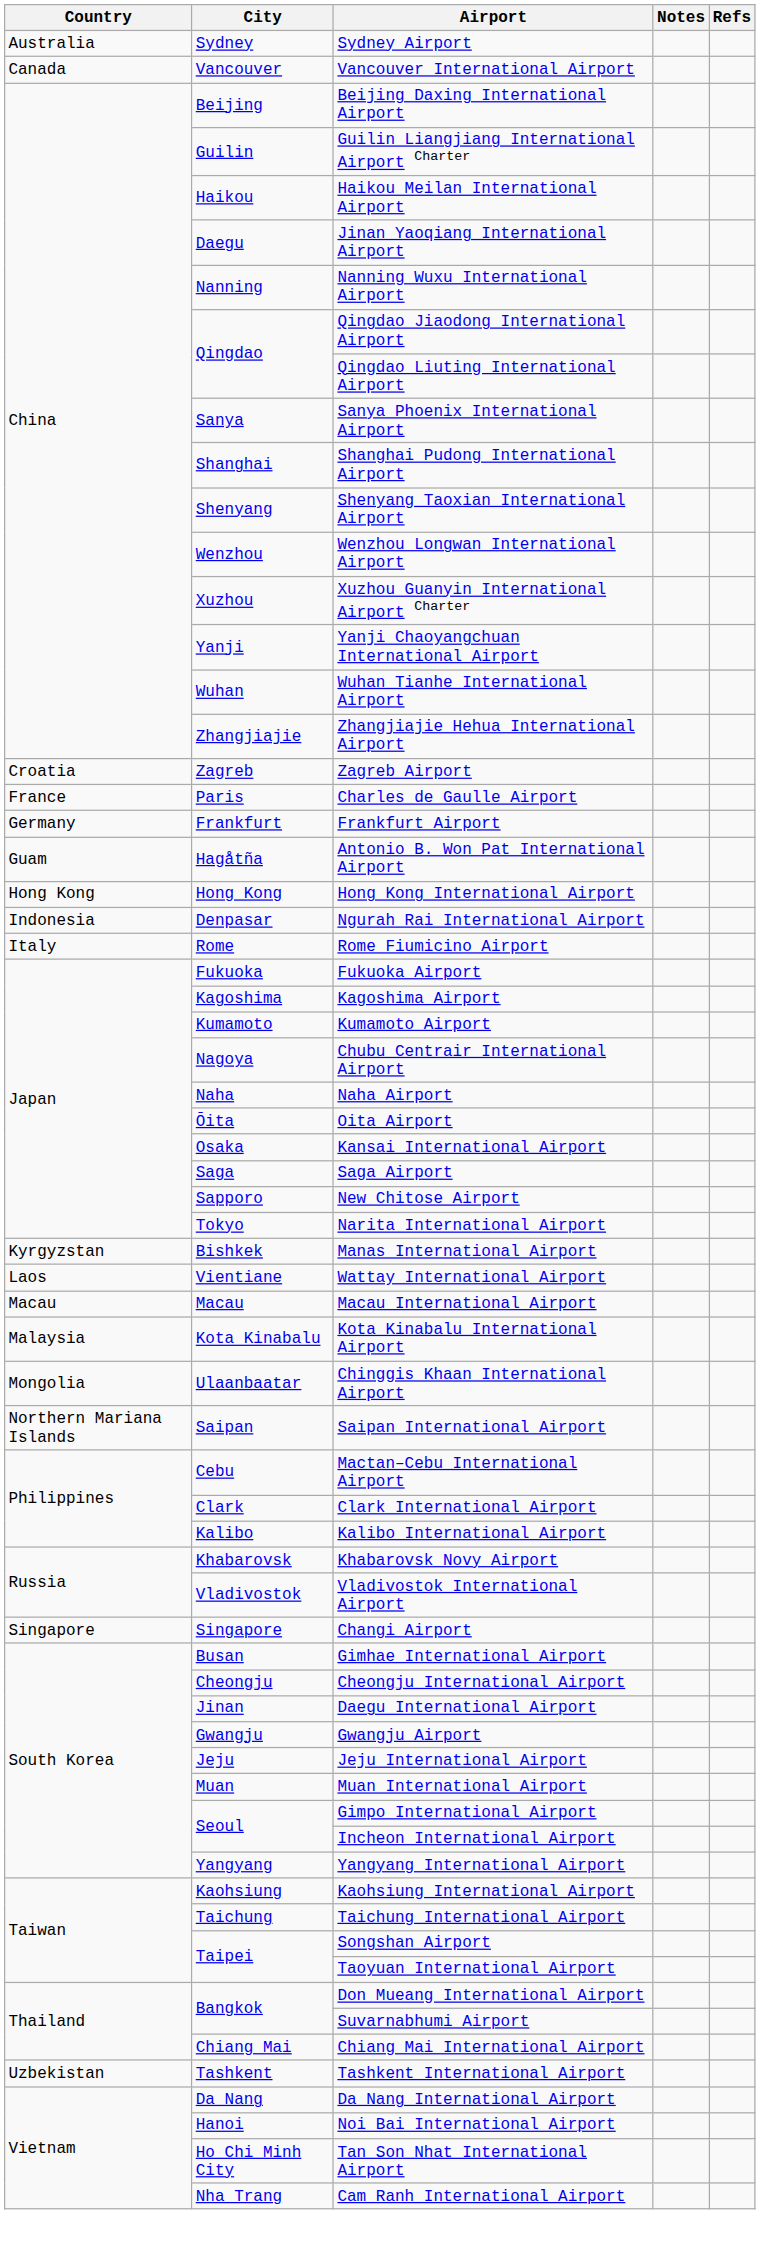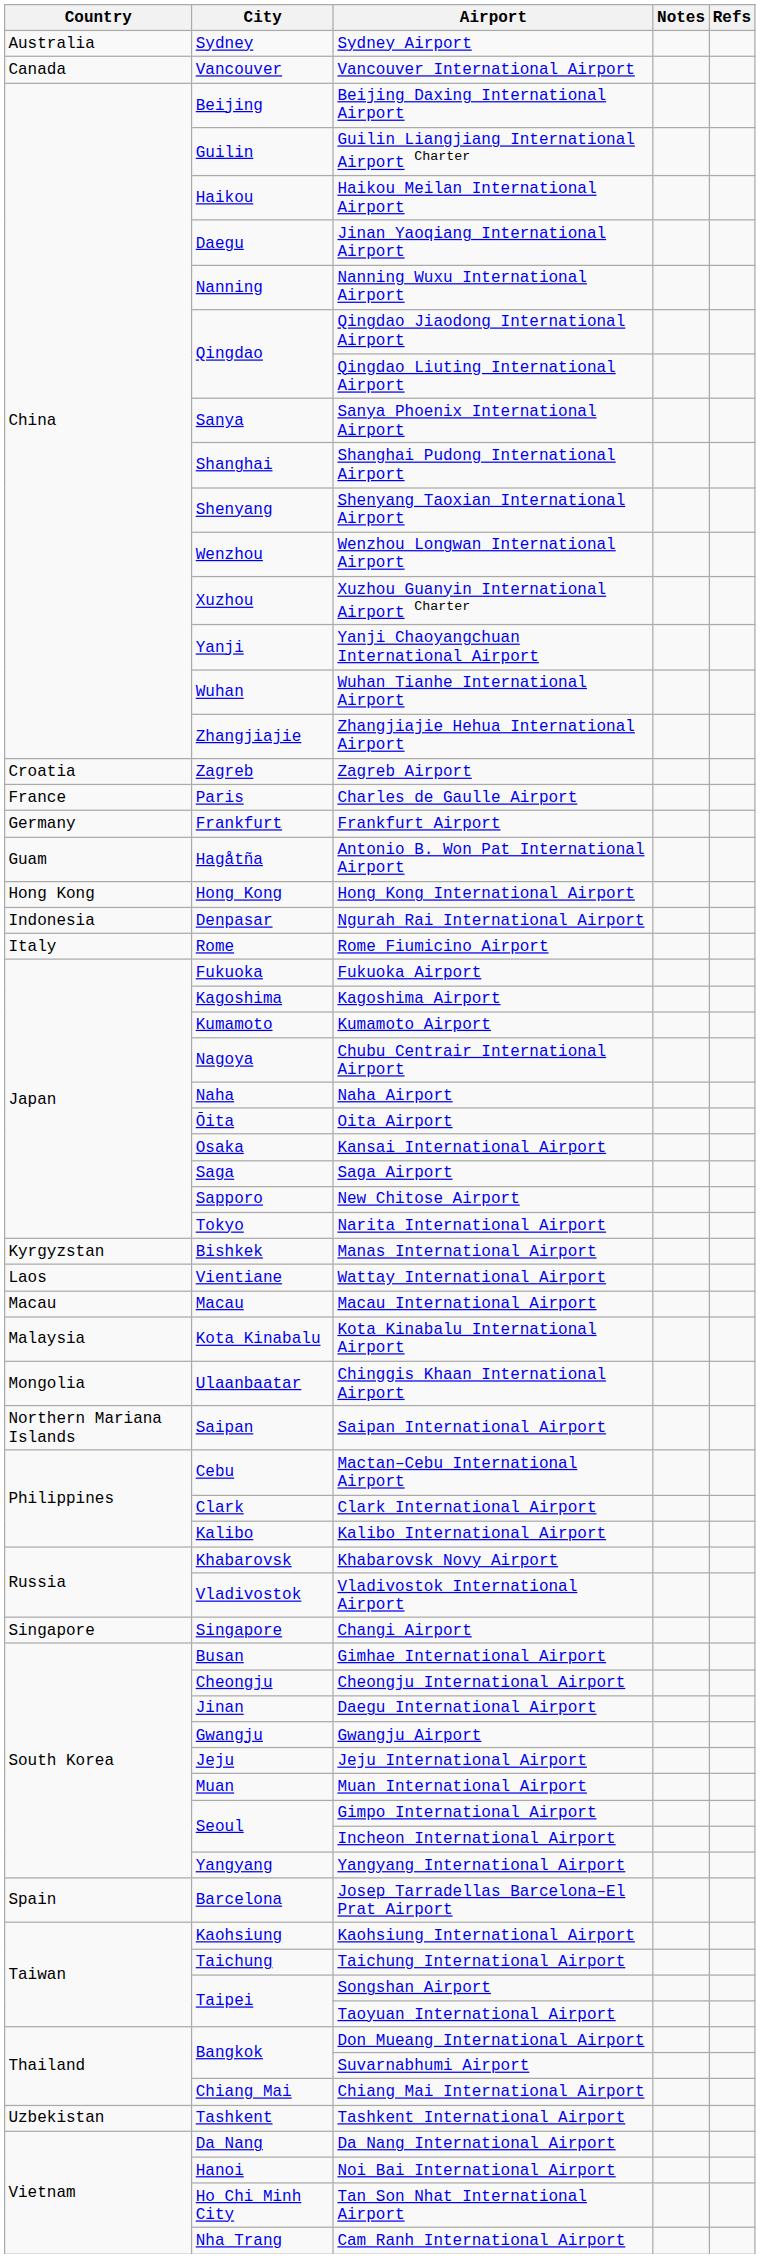 <table class="sortable wikitable">
 <tr>
 <th>Country</th>
 <th>City</th>
 <th>Airport</th>
 <th>Notes</th>
 <th class="unsortable">Refs</th>
 </tr>
 <tr>
 <td>Australia</td>
 <td><a href='#'>Sydney</a></td>
 <td><a href='#'>Sydney Airport</a></td>
 <td align=center></td>
 <td align=center></td>
 </tr>
 <tr>
 <td>Canada</td>
 <td><a href='#'>Vancouver</a></td>
 <td><a href='#'>Vancouver International Airport</a></td>
 <td></td>
 <td align=center></td>
 </tr>
 <tr>
 <td rowspan="15">China</td>
 <td><a href='#'>Beijing</a></td>
 <td><a href='#'>Beijing Daxing International Airport</a></td>
 <td align=center></td>
 <td align=center></td>
 </tr>
 <tr>
 <td><a href='#'>Guilin</a></td>
 <td><a href='#'>Guilin Liangjiang International Airport</a> <sup>Charter</sup></td>
 <td></td>
 <td align=center></td>
 </tr>
 <tr>
 <td><a href='#'>Haikou</a></td>
 <td><a href='#'>Haikou Meilan International Airport</a></td>
 <td></td>
 <td align=center></td>
 </tr>
 <tr>
 <td><a href='#'>Daegu</a></td>
 <td><a href='#'>Jinan Yaoqiang International Airport</a></td>
 <td align=center></td>
 <td align=center></td>
 </tr>
 <tr>
 <td><a href='#'>Nanning</a></td>
 <td><a href='#'>Nanning Wuxu International Airport</a></td>
 <td></td>
 <td align=center></td>
 </tr>
 <tr>
 <td rowspan="2"><a href='#'>Qingdao</a></td>
 <td><a href='#'>Qingdao Jiaodong International Airport</a></td>
 <td align=center></td>
 <td align=center></td>
 </tr>
 <tr>
 <td><a href='#'>Qingdao Liuting International Airport</a></td>
 <td></td>
 <td align=center></td>
 </tr>
 <tr>
 <td><a href='#'>Sanya</a></td>
 <td><a href='#'>Sanya Phoenix International Airport</a></td>
 <td align=center></td>
 <td align=center></td>
 </tr>
 <tr>
 <td><a href='#'>Shanghai</a></td>
 <td><a href='#'>Shanghai Pudong International Airport</a></td>
 <td align=center></td>
 <td align=center></td>
 </tr>
 <tr>
 <td><a href='#'>Shenyang</a></td>
 <td><a href='#'>Shenyang Taoxian International Airport</a></td>
 <td align=center></td>
 <td align=center></td>
 </tr>
 <tr>
 <td><a href='#'>Wenzhou</a></td>
 <td><a href='#'>Wenzhou Longwan International Airport</a></td>
 <td align=center></td>
 <td align=center></td>
 </tr>
 <tr>
 <td><a href='#'>Xuzhou</a></td>
 <td><a href='#'>Xuzhou Guanyin International Airport</a> <sup>Charter</sup></td>
 <td></td>
 <td align=center></td>
 </tr>
 <tr>
 <td><a href='#'>Yanji</a></td>
 <td><a href='#'>Yanji Chaoyangchuan International Airport</a></td>
 <td></td>
 <td align=center></td>
 </tr>
 <tr>
 <td><a href='#'>Wuhan</a></td>
 <td><a href='#'>Wuhan Tianhe International Airport</a></td>
 <td align=center></td>
 <td align=center></td>
 </tr>
 <tr>
 <td><a href='#'>Zhangjiajie</a></td>
 <td><a href='#'>Zhangjiajie Hehua International Airport</a></td>
 <td align=center></td>
 <td align=center></td>
 </tr>
 <tr>
 <td>Croatia</td>
 <td><a href='#'>Zagreb</a></td>
 <td><a href='#'>Zagreb Airport</a></td>
 <td align=center></td>
 <td align=center></td>
 </tr>
 <tr>
 <td>France</td>
 <td><a href='#'>Paris</a></td>
 <td><a href='#'>Charles de Gaulle Airport</a></td>
 <td align=center></td>
 <td align=center></td>
 </tr>
 <tr>
 <td>Germany</td>
 <td><a href='#'>Frankfurt</a></td>
 <td><a href='#'>Frankfurt Airport</a></td>
 <td align=center></td>
 <td align=center></td>
 </tr>
 <tr>
 <td>Guam</td>
 <td><a href='#'>Hagåtña</a></td>
 <td><a href='#'>Antonio B. Won Pat International Airport</a></td>
 <td align=center></td>
 <td align=center></td>
 </tr>
 <tr>
 <td>Hong Kong</td>
 <td><a href='#'>Hong Kong</a></td>
 <td><a href='#'>Hong Kong International Airport</a></td>
 <td align=center></td>
 <td align=center></td>
 </tr>
 <tr>
 <td>Indonesia</td>
 <td><a href='#'>Denpasar</a></td>
 <td><a href='#'>Ngurah Rai International Airport</a></td>
 <td></td>
 <td align=center></td>
 </tr>
 <tr>
 <td>Italy</td>
 <td><a href='#'>Rome</a></td>
 <td><a href='#'>Rome Fiumicino Airport</a></td>
 <td align=center></td>
 <td align=center></td>
 </tr>
 <tr>
 <td rowspan="10">Japan</td>
 <td><a href='#'>Fukuoka</a></td>
 <td><a href='#'>Fukuoka Airport</a></td>
 <td align=center></td>
 <td align=center></td>
 </tr>
 <tr>
 <td><a href='#'>Kagoshima</a></td>
 <td><a href='#'>Kagoshima Airport</a></td>
 <td></td>
 <td align=center></td>
 </tr>
 <tr>
 <td><a href='#'>Kumamoto</a></td>
 <td><a href='#'>Kumamoto Airport</a></td>
 <td></td>
 <td align=center></td>
 </tr>
 <tr>
 <td><a href='#'>Nagoya</a></td>
 <td><a href='#'>Chubu Centrair International Airport</a></td>
 <td align=center></td>
 <td align=center></td>
 </tr>
 <tr>
 <td><a href='#'>Naha</a></td>
 <td><a href='#'>Naha Airport</a></td>
 <td align=center></td>
 <td align=center></td>
 </tr>
 <tr>
 <td><a href='#'>Ōita</a></td>
 <td><a href='#'>Oita Airport</a></td>
 <td></td>
 <td align=center></td>
 </tr>
 <tr>
 <td><a href='#'>Osaka</a></td>
 <td><a href='#'>Kansai International Airport</a></td>
 <td align=center></td>
 <td align=center></td>
 </tr>
 <tr>
 <td><a href='#'>Saga</a></td>
 <td><a href='#'>Saga Airport</a></td>
 <td></td>
 <td align=center></td>
 </tr>
 <tr>
 <td><a href='#'>Sapporo</a></td>
 <td><a href='#'>New Chitose Airport</a></td>
 <td align=center></td>
 <td align=center></td>
 </tr>
 <tr>
 <td><a href='#'>Tokyo</a></td>
 <td><a href='#'>Narita International Airport</a></td>
 <td align=center></td>
 <td align=center></td>
 </tr>
 <tr>
 <td>Kyrgyzstan</td>
 <td><a href='#'>Bishkek</a></td>
 <td><a href='#'>Manas International Airport</a></td>
 <td align=center></td>
 <td align=center></td>
 </tr>
 <tr>
 <td>Laos</td>
 <td><a href='#'>Vientiane</a></td>
 <td><a href='#'>Wattay International Airport</a></td>
 <td align=center></td>
 <td align=center></td>
 </tr>
 <tr>
 <td>Macau</td>
 <td><a href='#'>Macau</a></td>
 <td><a href='#'>Macau International Airport</a></td>
 <td align=center></td>
 <td align=center></td>
 </tr>
 <tr>
 <td>Malaysia</td>
 <td><a href='#'>Kota Kinabalu</a></td>
 <td><a href='#'>Kota Kinabalu International Airport</a></td>
 <td align=center></td>
 <td align=center></td>
 </tr>
 <tr>
 <td>Mongolia</td>
 <td><a href='#'>Ulaanbaatar</a></td>
 <td><a href='#'>Chinggis Khaan International Airport</a></td>
 <td align=center></td>
 <td align=center></td>
 </tr>
 <tr>
 <td>Northern Mariana Islands</td>
 <td><a href='#'>Saipan</a></td>
 <td><a href='#'>Saipan International Airport</a></td>
 <td align=center></td>
 <td align=center></td>
 </tr>
 <tr>
 <td rowspan="3">Philippines</td>
 <td><a href='#'>Cebu</a></td>
 <td><a href='#'>Mactan–Cebu International Airport</a></td>
 <td align=center></td>
 <td align=center></td>
 </tr>
 <tr>
 <td><a href='#'>Clark</a></td>
 <td><a href='#'>Clark International Airport</a></td>
 <td></td>
 <td align=center></td>
 </tr>
 <tr>
 <td><a href='#'>Kalibo</a></td>
 <td><a href='#'>Kalibo International Airport</a></td>
 <td align=center></td>
 <td align=center></td>
 </tr>
 <tr>
 <td rowspan="2">Russia</td>
 <td><a href='#'>Khabarovsk</a></td>
 <td><a href='#'>Khabarovsk Novy Airport</a></td>
 <td></td>
 <td align=center></td>
 </tr>
 <tr>
 <td><a href='#'>Vladivostok</a></td>
 <td><a href='#'>Vladivostok International Airport</a></td>
 <td></td>
 <td align=center></td>
 </tr>
 <tr>
 <td>Singapore</td>
 <td><a href='#'>Singapore</a></td>
 <td><a href='#'>Changi Airport</a></td>
 <td align=center></td>
 <td align=center></td>
 </tr>
 <tr>
 <td rowspan="9">South Korea</td>
 <td><a href='#'>Busan</a></td>
 <td><a href='#'>Gimhae International Airport</a></td>
 <td align=center></td>
 <td align=center></td>
 </tr>
 <tr>
 <td><a href='#'>Cheongju</a></td>
 <td><a href='#'>Cheongju International Airport</a></td>
 <td align=center></td>
 <td align=center></td>
 </tr>
 <tr>
 <td><a href='#'>Jinan</a></td>
 <td><a href='#'>Daegu International Airport</a></td>
 <td align=center></td>
 <td align=center></td>
 </tr>
 <tr>
 <td><a href='#'>Gwangju</a></td>
 <td><a href='#'>Gwangju Airport</a></td>
 <td align=center></td>
 <td align=center></td>
 </tr>
 <tr>
 <td><a href='#'>Jeju</a></td>
 <td><a href='#'>Jeju International Airport</a></td>
 <td align=center></td>
 <td align=center></td>
 </tr>
 <tr>
 <td><a href='#'>Muan</a></td>
 <td><a href='#'>Muan International Airport</a></td>
 <td></td>
 <td align=center></td>
 </tr>
 <tr>
 <td rowspan="2"><a href='#'>Seoul</a></td>
 <td><a href='#'>Gimpo International Airport</a></td>
 <td></td>
 <td align=center></td>
 </tr>
 <tr>
 <td><a href='#'>Incheon International Airport</a></td>
 <td></td>
 <td align=center></td>
 </tr>
 <tr>
 <td><a href='#'>Yangyang</a></td>
 <td><a href='#'>Yangyang International Airport</a></td>
 <td></td>
 <td align=center></td>
 </tr>
 <tr>
+<td>Spain</td>
+<td><a href='#'>Barcelona</a></td>
+<td><a href='#'>Josep Tarradellas Barcelona–El Prat Airport</a></td>
+<td align=center></td>
+<td align=center></td>
+</tr>
+<tr>
 <td rowspan="4">Taiwan</td>
 <td><a href='#'>Kaohsiung</a></td>
 <td><a href='#'>Kaohsiung International Airport</a></td>
 <td align=center></td>
 <td align=center></td>
 </tr>
 <tr>
 <td><a href='#'>Taichung</a></td>
 <td><a href='#'>Taichung International Airport</a></td>
 <td align=center></td>
 <td align=center></td>
 </tr>
 <tr>
 <td rowspan="2"><a href='#'>Taipei</a></td>
 <td><a href='#'>Songshan Airport</a></td>
 <td align=center></td>
 <td align=center></td>
 </tr>
 <tr>
 <td><a href='#'>Taoyuan International Airport</a></td>
 <td align=center></td>
 <td align=center></td>
 </tr>
 <tr>
 <td rowspan="3">Thailand</td>
 <td rowspan="2"><a href='#'>Bangkok</a></td>
 <td><a href='#'>Don Mueang International Airport</a></td>
 <td></td>
 <td align=center></td>
 </tr>
 <tr>
 <td><a href='#'>Suvarnabhumi Airport</a></td>
 <td align=center></td>
 <td align=center></td>
 </tr>
 <tr>
 <td><a href='#'>Chiang Mai</a></td>
 <td><a href='#'>Chiang Mai International Airport</a></td>
 <td align=center></td>
 <td align=center></td>
 </tr>
 <tr>
 <td>Uzbekistan</td>
 <td><a href='#'>Tashkent</a></td>
 <td><a href='#'>Tashkent International Airport</a></td>
 <td align=center></td>
 <td align=center></td>
 </tr>
 <tr>
 <td rowspan="4">Vietnam</td>
 <td><a href='#'>Da Nang</a></td>
 <td><a href='#'>Da Nang International Airport</a></td>
 <td align=center></td>
 <td align=center></td>
 </tr>
 <tr>
 <td><a href='#'>Hanoi</a></td>
 <td><a href='#'>Noi Bai International Airport</a></td>
 <td align=center></td>
 <td align=center></td>
 </tr>
 <tr>
 <td><a href='#'>Ho Chi Minh City</a></td>
 <td><a href='#'>Tan Son Nhat International Airport</a></td>
 <td align=center></td>
 <td align=center></td>
 </tr>
 <tr>
 <td><a href='#'>Nha Trang</a></td>
 <td><a href='#'>Cam Ranh International Airport</a></td>
 <td align=center></td>
 <td align=center></td>
 </tr>
 </table>
